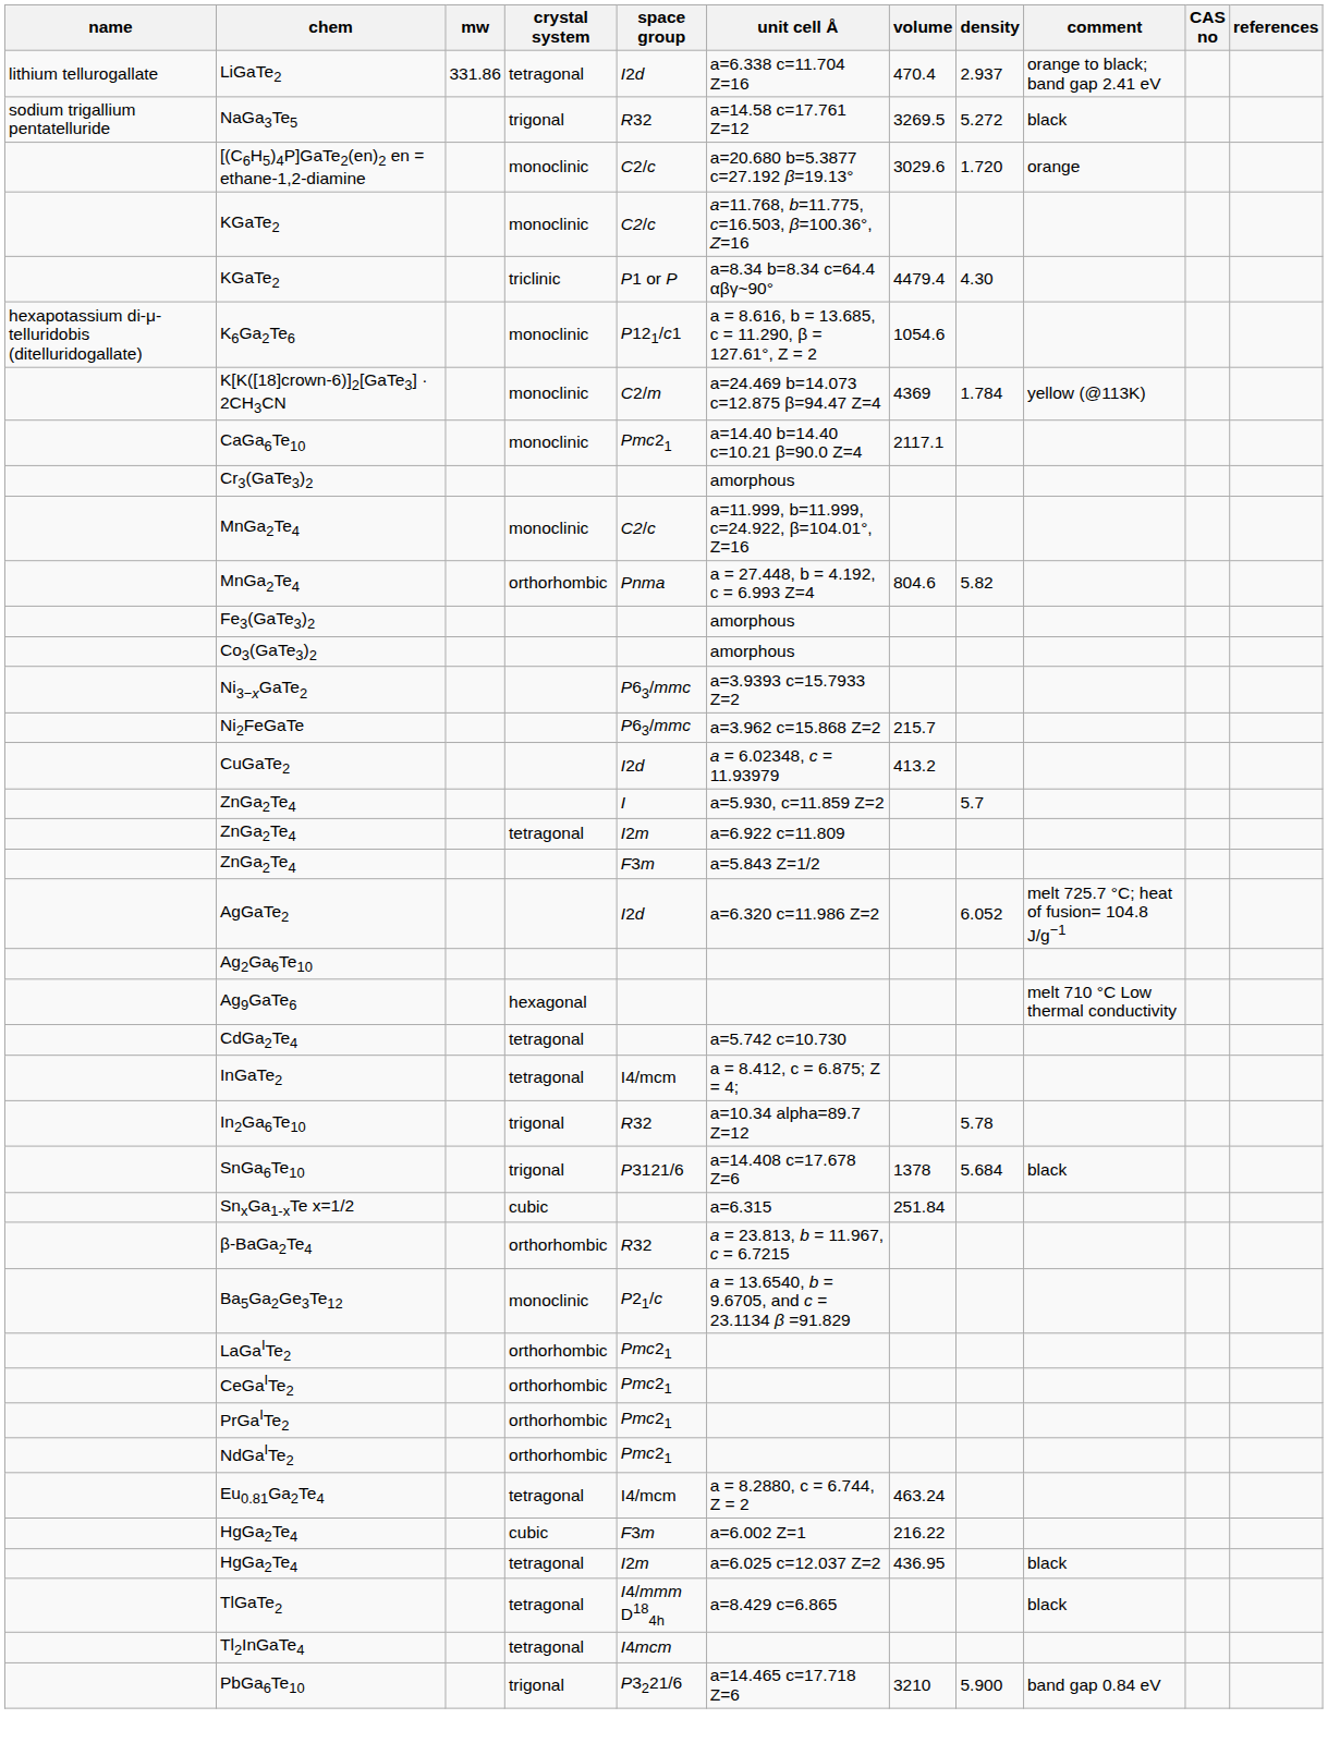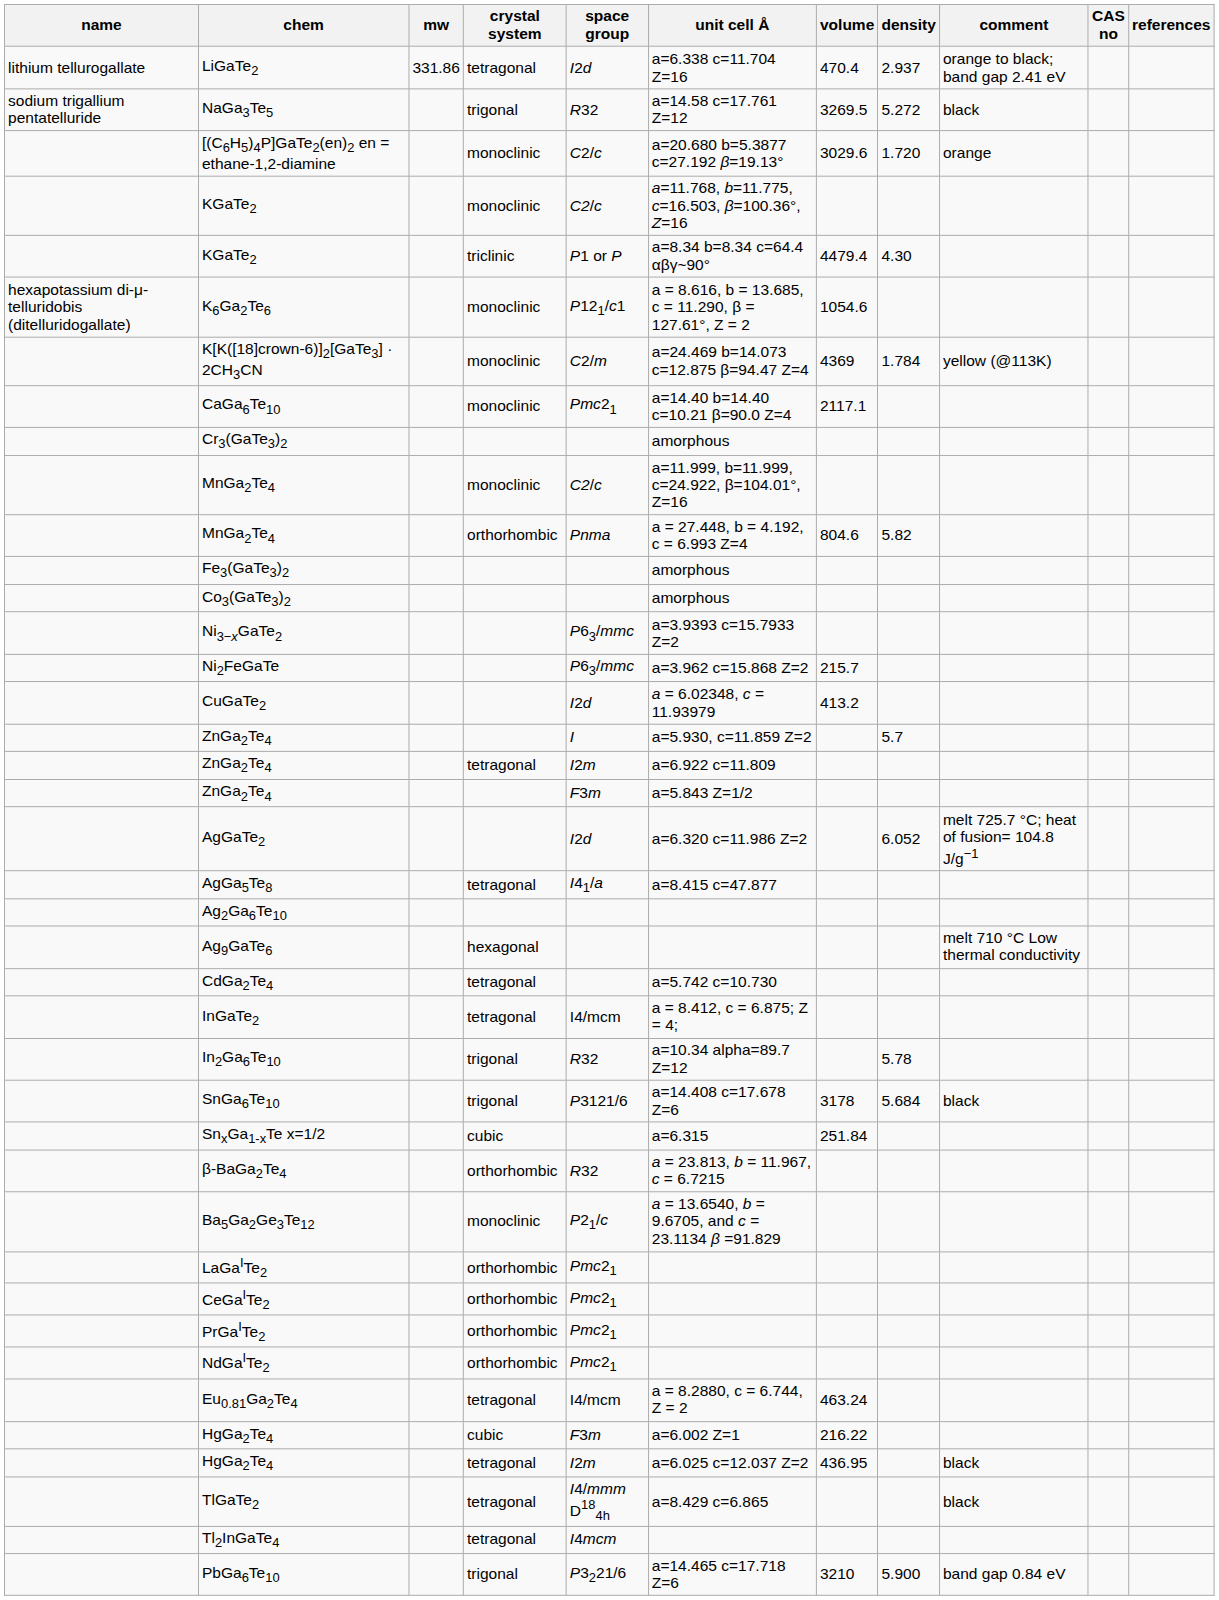 <table class="wikitable">
 <tr>
 <th>name</th>
 <th>chem</th>
 <th>mw</th>
 <th>crystal system</th>
 <th>space group</th>
 <th>unit cell Å</th>
 <th>volume</th>
 <th>density</th>
 <th>comment</th>
 <th>CAS<br>no</th>
 <th>references</th>
 </tr>
 <tr>
 <td>lithium tellurogallate</td>
 <td>LiGaTe<sub>2</sub></td>
 <td>331.86</td>
 <td>tetragonal</td>
 <td><em>I</em>2<em>d</em></td>
 <td>a=6.338 c=11.704 Z=16</td>
 <td>470.4</td>
 <td>2.937</td>
 <td>orange to black; band gap  2.41 eV</td>
 <td></td>
 <td></td>
 </tr>
 <tr>
 <td>sodium trigallium pentatelluride</td>
 <td>NaGa<sub>3</sub>Te<sub>5</sub></td>
 <td></td>
 <td>trigonal</td>
 <td><em>R</em>32</td>
 <td>a=14.58 c=17.761 Z=12</td>
 <td>3269.5</td>
 <td>5.272</td>
 <td>black</td>
 <td></td>
 <td></td>
 </tr>
 <tr>
 <td></td>
 <td>[(C<sub>6</sub>H<sub>5</sub>)<sub>4</sub>P]GaTe<sub>2</sub>(en)<sub>2</sub> en = ethane-1,2-diamine</td>
 <td></td>
 <td>monoclinic</td>
 <td><em>C</em>2/<em>c</em></td>
 <td>a=20.680 b=5.3877 c=27.192 <em>β</em>=19.13°</td>
 <td>3029.6</td>
 <td>1.720</td>
 <td>orange</td>
 <td></td>
 <td></td>
 </tr>
 <tr>
 <td></td>
 <td>KGaTe<sub>2</sub></td>
 <td></td>
 <td>monoclinic</td>
 <td><em>C2</em>/<em>c</em></td>
 <td><em>a</em>=11.768, <em>b</em>=11.775, <em>c</em>=16.503, <em>β</em>=100.36°, <em>Z</em>=16</td>
 <td></td>
 <td></td>
 <td></td>
 <td></td>
 <td></td>
 </tr>
 <tr>
 <td></td>
 <td>KGaTe<sub>2</sub></td>
 <td></td>
 <td>triclinic</td>
 <td><em>P</em>1 or <em>P</em></td>
 <td>a=8.34 b=8.34 c=64.4 αβγ~90°</td>
 <td>4479.4</td>
 <td>4.30</td>
 <td></td>
 <td></td>
 <td></td>
 </tr>
 <tr>
 <td>hexapotassium di-μ-telluridobis (ditelluridogallate)</td>
 <td>K<sub>6</sub>Ga<sub>2</sub>Te<sub>6</sub></td>
 <td></td>
 <td>monoclinic</td>
 <td><em>P</em>12<sub>1</sub>/<em>c</em>1</td>
 <td>a =  8.616,  b =  13.685,  c =  11.290, β  =  127.61°, Ζ =  2</td>
 <td>1054.6</td>
 <td></td>
 <td></td>
 <td></td>
 <td></td>
 </tr>
 <tr>
 <td></td>
 <td>K[K([18]crown-6)]<sub>2</sub>[GaTe<sub>3</sub>] · 2CH<sub>3</sub>CN</td>
 <td></td>
 <td>monoclinic</td>
 <td><em>C</em>2/<em>m</em></td>
 <td>a=24.469 b=14.073 c=12.875 β=94.47 Z=4</td>
 <td>4369</td>
 <td>1.784</td>
 <td>yellow (@113K)</td>
 <td></td>
 <td></td>
 </tr>
 <tr>
 <td></td>
 <td>CaGa<sub>6</sub>Te<sub>10</sub></td>
 <td></td>
 <td>monoclinic</td>
 <td><em>Pmc</em>2<sub>1</sub></td>
 <td>a=14.40 b=14.40 c=10.21 β=90.0 Z=4</td>
 <td>2117.1</td>
 <td></td>
 <td></td>
 <td></td>
 <td></td>
 </tr>
 <tr>
 <td></td>
 <td>Cr<sub>3</sub>(GaTe<sub>3</sub>)<sub>2</sub></td>
 <td></td>
 <td></td>
 <td></td>
 <td>amorphous</td>
 <td></td>
 <td></td>
 <td></td>
 <td></td>
 <td></td>
 </tr>
 <tr>
 <td></td>
 <td>MnGa<sub>2</sub>Te<sub>4</sub></td>
 <td></td>
 <td>monoclinic</td>
 <td><em>C2</em>/<em>c</em></td>
 <td>a=11.999, b=11.999, c=24.922, β=104.01°, Z=16</td>
 <td></td>
 <td></td>
 <td></td>
 <td></td>
 <td></td>
 </tr>
 <tr>
 <td></td>
 <td>MnGa<sub>2</sub>Te<sub>4</sub></td>
 <td></td>
 <td>orthorhombic</td>
 <td><em>Pnma</em></td>
 <td>a = 27.448, b = 4.192, c = 6.993  Z=4</td>
 <td>804.6</td>
 <td>5.82</td>
 <td></td>
 <td></td>
 <td></td>
 </tr>
 <tr>
 <td></td>
 <td>Fe<sub>3</sub>(GaTe<sub>3</sub>)<sub>2</sub></td>
 <td></td>
 <td></td>
 <td></td>
 <td>amorphous</td>
 <td></td>
 <td></td>
 <td></td>
 <td></td>
 <td></td>
 </tr>
 <tr>
 <td></td>
 <td>Co<sub>3</sub>(GaTe<sub>3</sub>)<sub>2</sub></td>
 <td></td>
 <td></td>
 <td></td>
 <td>amorphous</td>
 <td></td>
 <td></td>
 <td></td>
 <td></td>
 <td></td>
 </tr>
 <tr>
 <td></td>
 <td>Ni<sub>3−<em>x</em></sub>GaTe<sub>2</sub></td>
 <td></td>
 <td></td>
 <td><em>P</em>6<sub>3</sub>/<em>mmc</em></td>
 <td>a=3.9393 c=15.7933 Z=2</td>
 <td></td>
 <td></td>
 <td></td>
 <td></td>
 <td></td>
 </tr>
 <tr>
 <td></td>
 <td>Ni<sub>2</sub>FeGaTe</td>
 <td></td>
 <td></td>
 <td><em>P</em>6<sub>3</sub>/<em>mmc</em></td>
 <td>a=3.962 c=15.868 Z=2</td>
 <td>215.7</td>
 <td></td>
 <td></td>
 <td></td>
 <td></td>
 </tr>
 <tr>
 <td></td>
 <td>CuGaTe<sub>2</sub></td>
 <td></td>
 <td></td>
 <td><em>I</em>2<em>d</em></td>
 <td><em>a</em> = 6.02348, <em>c</em> = 11.93979</td>
 <td>413.2</td>
 <td></td>
 <td></td>
 <td></td>
 <td></td>
 </tr>
 <tr>
 <td></td>
 <td>ZnGa<sub>2</sub>Te<sub>4</sub></td>
 <td></td>
 <td></td>
 <td><em>I</em></td>
 <td>a=5.930, c=11.859 Z=2</td>
 <td></td>
 <td>5.7</td>
 <td></td>
 <td></td>
 <td></td>
 </tr>
 <tr>
 <td></td>
 <td>ZnGa<sub>2</sub>Te<sub>4</sub></td>
 <td></td>
 <td>tetragonal</td>
 <td><em>I</em>2<em>m</em></td>
 <td>a=6.922 c=11.809</td>
 <td></td>
 <td></td>
 <td></td>
 <td></td>
 <td></td>
 </tr>
 <tr>
 <td></td>
 <td>ZnGa<sub>2</sub>Te<sub>4</sub></td>
 <td></td>
 <td></td>
 <td><em>F</em>3<em>m</em></td>
 <td>a=5.843 Z=1/2</td>
 <td></td>
 <td></td>
 <td></td>
 <td></td>
 <td></td>
 </tr>
 <tr>
 <td></td>
 <td>AgGaTe<sub>2</sub></td>
 <td></td>
 <td></td>
 <td><em>I</em>2<em>d</em></td>
 <td>a=6.320 c=11.986 Z=2</td>
 <td></td>
 <td>6.052</td>
 <td>melt 725.7 °C; heat of fusion= 104.8 J/g<sup>−1</sup></td>
 <td></td>
 <td></td>
 </tr>
 <tr>
 <td></td>
+<td>AgGa<sub>5</sub>Te<sub>8</sub></td>
+<td></td>
+<td>tetragonal</td>
+<td><em>I</em>4<sub>1</sub>/<em>a</em></td>
+<td>a=8.415 c=47.877</td>
+<td></td>
+<td></td>
+<td></td>
+<td></td>
+<td></td>
+</tr>
+<tr>
+<td></td>
 <td>Ag<sub>2</sub>Ga<sub>6</sub>Te<sub>10</sub></td>
 <td></td>
 <td></td>
 <td></td>
 <td></td>
 <td></td>
 <td></td>
 <td></td>
 <td></td>
 <td></td>
 </tr>
 <tr>
 <td></td>
 <td>Ag<sub>9</sub>GaTe<sub>6</sub></td>
 <td></td>
 <td>hexagonal</td>
 <td></td>
 <td></td>
 <td></td>
 <td></td>
 <td>melt 710 °C Low thermal conductivity</td>
 <td></td>
 <td></td>
 </tr>
 <tr>
 <td></td>
 <td>CdGa<sub>2</sub>Te<sub>4</sub></td>
 <td></td>
 <td>tetragonal</td>
 <td></td>
 <td>a=5.742 c=10.730</td>
 <td></td>
 <td></td>
 <td></td>
 <td></td>
 <td></td>
 </tr>
 <tr>
 <td></td>
 <td>InGaTe<sub>2</sub></td>
 <td></td>
 <td>tetragonal</td>
 <td>I4/mcm</td>
 <td>a = 8.412, c = 6.875; Z = 4;</td>
 <td></td>
 <td></td>
 <td></td>
 <td></td>
 <td></td>
 </tr>
 <tr>
 <td></td>
 <td>In<sub>2</sub>Ga<sub>6</sub>Te<sub>10</sub></td>
 <td></td>
 <td>trigonal</td>
 <td><em>R</em>32</td>
 <td>a=10.34 alpha=89.7 Z=12</td>
 <td></td>
 <td>5.78</td>
 <td></td>
 <td></td>
 <td></td>
 </tr>
 <tr>
 <td></td>
 <td>SnGa<sub>6</sub>Te<sub>10</sub></td>
 <td></td>
 <td>trigonal</td>
 <td><em>P</em>3121/6</td>
 <td>a=14.408 c=17.678 Z=6</td>
-<td>1378</td>
+<td>3178</td>
 <td>5.684</td>
 <td>black</td>
 <td></td>
 <td></td>
 </tr>
 <tr>
 <td></td>
 <td>Sn<sub>x</sub>Ga<sub>1-x</sub>Te x=1/2</td>
 <td></td>
 <td>cubic</td>
 <td></td>
 <td>a=6.315</td>
 <td>251.84</td>
 <td></td>
 <td></td>
 <td></td>
 <td></td>
 </tr>
 <tr>
 <td></td>
 <td>β-BaGa<sub>2</sub>Te<sub>4</sub></td>
 <td></td>
 <td>orthorhombic</td>
 <td><em>R</em>32</td>
 <td><em>a</em> = 23.813, <em>b</em> = 11.967, <em>c</em> = 6.7215</td>
 <td></td>
 <td></td>
 <td></td>
 <td></td>
 <td></td>
 </tr>
 <tr>
 <td></td>
 <td>Ba<sub>5</sub>Ga<sub>2</sub>Ge<sub>3</sub>Te<sub>12</sub></td>
 <td></td>
 <td>monoclinic</td>
 <td><em>P</em>2<sub>1</sub>/<em>c</em></td>
 <td><em>a</em> = 13.6540, <em>b</em> = 9.6705, and <em>c</em> = 23.1134 <em>β</em> =91.829</td>
 <td></td>
 <td></td>
 <td></td>
 <td></td>
 <td></td>
 </tr>
 <tr>
 <td></td>
 <td>LaGa<sup>I</sup>Te<sub>2</sub></td>
 <td></td>
 <td>orthorhombic</td>
 <td><em>Pmc</em>2<sub>1</sub></td>
 <td></td>
 <td></td>
 <td></td>
 <td></td>
 <td></td>
 <td></td>
 </tr>
 <tr>
 <td></td>
 <td>CeGa<sup>I</sup>Te<sub>2</sub></td>
 <td></td>
 <td>orthorhombic</td>
 <td><em>Pmc</em>2<sub>1</sub></td>
 <td></td>
 <td></td>
 <td></td>
 <td></td>
 <td></td>
 <td></td>
 </tr>
 <tr>
 <td></td>
 <td>PrGa<sup>I</sup>Te<sub>2</sub></td>
 <td></td>
 <td>orthorhombic</td>
 <td><em>Pmc</em>2<sub>1</sub></td>
 <td></td>
 <td></td>
 <td></td>
 <td></td>
 <td></td>
 <td></td>
 </tr>
 <tr>
 <td></td>
 <td>NdGa<sup>I</sup>Te<sub>2</sub></td>
 <td></td>
 <td>orthorhombic</td>
 <td><em>Pmc</em>2<sub>1</sub></td>
 <td></td>
 <td></td>
 <td></td>
 <td></td>
 <td></td>
 <td></td>
 </tr>
 <tr>
 <td></td>
 <td>Eu<sub>0.81</sub>Ga<sub>2</sub>Te<sub>4</sub></td>
 <td></td>
 <td>tetragonal</td>
 <td>I4/mcm</td>
 <td>a = 8.2880, c = 6.744, Z = 2</td>
 <td>463.24</td>
 <td></td>
 <td></td>
 <td></td>
 <td></td>
 </tr>
 <tr>
 <td></td>
 <td>HgGa<sub>2</sub>Te<sub>4</sub></td>
 <td></td>
 <td>cubic</td>
 <td><em>F</em>3<em>m</em></td>
 <td>a=6.002 Z=1</td>
 <td>216.22</td>
 <td></td>
 <td></td>
 <td></td>
 <td></td>
 </tr>
 <tr>
 <td></td>
 <td>HgGa<sub>2</sub>Te<sub>4</sub></td>
 <td></td>
 <td>tetragonal</td>
 <td><em>I</em>2<em>m</em></td>
 <td>a=6.025 c=12.037 Z=2</td>
 <td>436.95</td>
 <td></td>
 <td>black</td>
 <td></td>
 <td></td>
 </tr>
 <tr>
 <td></td>
 <td>TlGaTe<sub>2</sub></td>
 <td></td>
 <td>tetragonal</td>
 <td><em>I</em>4/<em>mmm</em> D<sup>18</sup><sub>4h</sub></td>
 <td>a=8.429 c=6.865</td>
 <td></td>
 <td></td>
 <td>black</td>
 <td></td>
 <td></td>
 </tr>
 <tr>
 <td></td>
 <td>Tl<sub>2</sub>InGaTe<sub>4</sub></td>
 <td></td>
 <td>tetragonal</td>
 <td><em>I</em>4<em>mcm</em></td>
 <td></td>
 <td></td>
 <td></td>
 <td></td>
 <td></td>
 <td></td>
 </tr>
 <tr>
 <td></td>
 <td>PbGa<sub>6</sub>Te<sub>10</sub></td>
 <td></td>
 <td>trigonal</td>
 <td><em>P</em>3<sub>2</sub>21/6</td>
 <td>a=14.465 c=17.718 Z=6</td>
 <td>3210</td>
 <td>5.900</td>
 <td>band gap 0.84 eV</td>
 <td></td>
 <td></td>
 </tr>
 </table>
